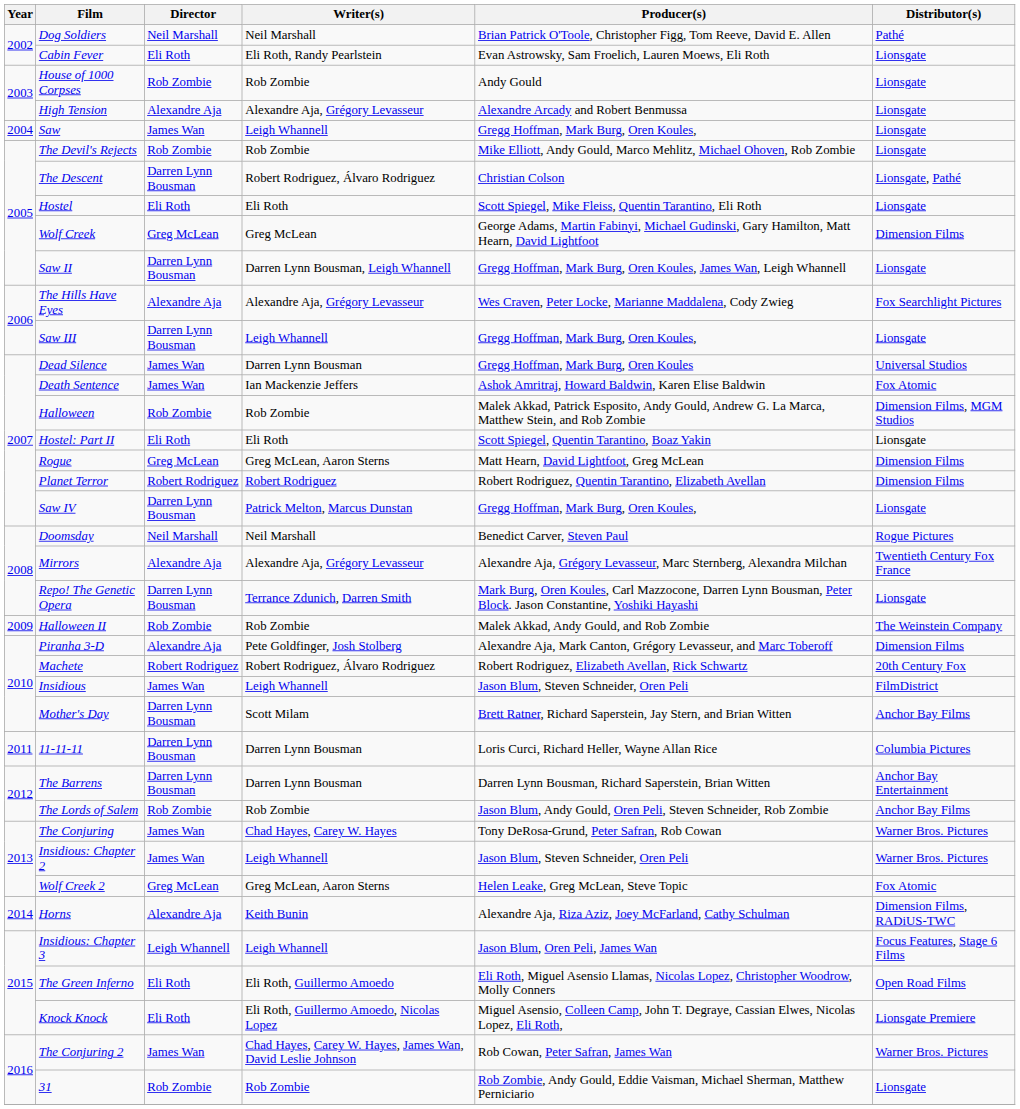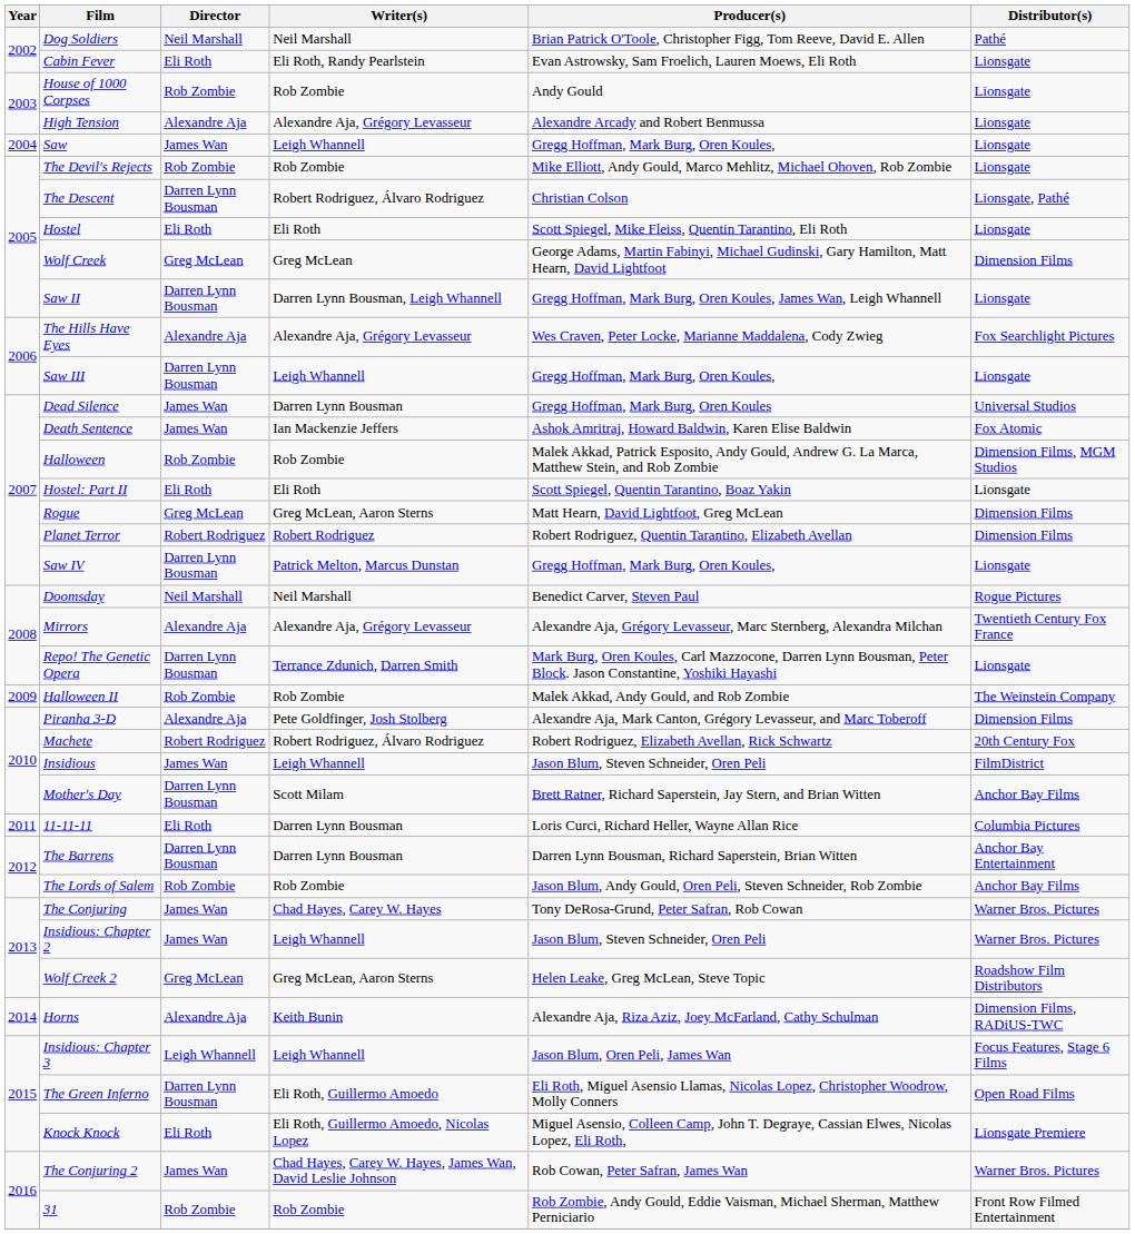 <table class="wikitable" style="width:100%;">
 <tr>
 <th>Year</th>
 <th>Film</th>
 <th>Director</th>
 <th>Writer(s)</th>
 <th>Producer(s)</th>
 <th>Distributor(s)</th>
 </tr>
 <tr>
 <td rowspan="2"><a href='#'>2002</a></td>
 <td><em><a href='#'>Dog Soldiers</a></em></td>
 <td><a href='#'>Neil Marshall</a></td>
 <td>Neil Marshall</td>
 <td><a href='#'>Brian Patrick O'Toole</a>, Christopher Figg, Tom Reeve, David E. Allen</td>
 <td><a href='#'>Pathé</a></td>
 </tr>
 <tr>
 <td><em><a href='#'>Cabin Fever</a></em></td>
 <td><a href='#'>Eli Roth</a></td>
 <td>Eli Roth, Randy Pearlstein</td>
 <td>Evan Astrowsky, Sam Froelich, Lauren Moews, Eli Roth</td>
 <td><a href='#'>Lionsgate</a></td>
 </tr>
 <tr>
 <td rowspan="2"><a href='#'>2003</a></td>
 <td><em><a href='#'>House of 1000 Corpses</a></em></td>
 <td><a href='#'>Rob Zombie</a></td>
 <td>Rob Zombie</td>
 <td>Andy Gould</td>
 <td><a href='#'>Lionsgate</a></td>
 </tr>
 <tr>
 <td><em><a href='#'>High Tension</a></em></td>
 <td><a href='#'>Alexandre Aja</a></td>
 <td>Alexandre Aja, <a href='#'>Grégory Levasseur</a></td>
 <td><a href='#'>Alexandre Arcady</a> and Robert Benmussa</td>
 <td><a href='#'>Lionsgate</a></td>
 </tr>
 <tr>
 <td><a href='#'>2004</a></td>
 <td><em><a href='#'>Saw</a></em></td>
 <td><a href='#'>James Wan</a></td>
 <td><a href='#'>Leigh Whannell</a></td>
 <td><a href='#'>Gregg Hoffman</a>, <a href='#'>Mark Burg</a>, <a href='#'>Oren Koules</a>,</td>
 <td><a href='#'>Lionsgate</a></td>
 </tr>
 <tr>
 <td rowspan="5"><a href='#'>2005</a></td>
 <td><em><a href='#'>The Devil's Rejects</a></em></td>
 <td><a href='#'>Rob Zombie</a></td>
 <td>Rob Zombie</td>
 <td><a href='#'>Mike Elliott</a>, Andy Gould, Marco Mehlitz, <a href='#'>Michael Ohoven</a>, Rob Zombie</td>
 <td><a href='#'>Lionsgate</a></td>
 </tr>
 <tr>
 <td><em><a href='#'>The Descent</a></em></td>
 <td><a href='#'>Darren Lynn Bousman</a></td>
 <td>Robert Rodriguez, Álvaro Rodriguez</td>
 <td><a href='#'>Christian Colson</a></td>
 <td><a href='#'>Lionsgate</a>, <a href='#'>Pathé</a></td>
 </tr>
 <tr>
 <td><em><a href='#'>Hostel</a></em></td>
 <td><a href='#'>Eli Roth</a></td>
 <td>Eli Roth</td>
 <td><a href='#'>Scott Spiegel</a>, <a href='#'>Mike Fleiss</a>, <a href='#'>Quentin Tarantino</a>, Eli Roth</td>
 <td><a href='#'>Lionsgate</a></td>
 </tr>
 <tr>
 <td><em><a href='#'>Wolf Creek</a></em></td>
 <td><a href='#'>Greg McLean</a></td>
 <td>Greg McLean</td>
 <td>George Adams, <a href='#'>Martin Fabinyi</a>, <a href='#'>Michael Gudinski</a>, Gary Hamilton, Matt Hearn, <a href='#'>David Lightfoot</a></td>
 <td><a href='#'>Dimension Films</a></td>
 </tr>
 <tr>
 <td><em><a href='#'>Saw II</a></em></td>
 <td><a href='#'>Darren Lynn Bousman</a></td>
 <td>Darren Lynn Bousman, <a href='#'>Leigh Whannell</a></td>
 <td><a href='#'>Gregg Hoffman</a>, <a href='#'>Mark Burg</a>, <a href='#'>Oren Koules</a>, <a href='#'>James Wan</a>, Leigh Whannell</td>
 <td><a href='#'>Lionsgate</a></td>
 </tr>
 <tr>
 <td rowspan="2"><a href='#'>2006</a></td>
 <td><em><a href='#'>The Hills Have Eyes</a></em></td>
 <td><a href='#'>Alexandre Aja</a></td>
 <td>Alexandre Aja, <a href='#'>Grégory Levasseur</a></td>
 <td><a href='#'>Wes Craven</a>, <a href='#'>Peter Locke</a>, <a href='#'>Marianne Maddalena</a>, Cody Zwieg</td>
 <td><a href='#'>Fox Searchlight Pictures</a></td>
 </tr>
 <tr>
 <td><em><a href='#'>Saw III</a></em></td>
 <td><a href='#'>Darren Lynn Bousman</a></td>
 <td><a href='#'>Leigh Whannell</a></td>
 <td><a href='#'>Gregg Hoffman</a>, <a href='#'>Mark Burg</a>, <a href='#'>Oren Koules</a>,</td>
 <td><a href='#'>Lionsgate</a></td>
 </tr>
 <tr>
 <td rowspan="7"><a href='#'>2007</a></td>
 <td><em><a href='#'>Dead Silence</a></em></td>
 <td><a href='#'>James Wan</a></td>
 <td>Darren Lynn Bousman</td>
 <td><a href='#'>Gregg Hoffman</a>, <a href='#'>Mark Burg</a>, <a href='#'>Oren Koules</a></td>
 <td><a href='#'>Universal Studios</a></td>
 </tr>
 <tr>
 <td><em><a href='#'>Death Sentence</a></em></td>
 <td><a href='#'>James Wan</a></td>
 <td>Ian Mackenzie Jeffers</td>
 <td><a href='#'>Ashok Amritraj</a>, <a href='#'>Howard Baldwin</a>, Karen Elise Baldwin</td>
 <td><a href='#'>Fox Atomic</a></td>
 </tr>
 <tr>
 <td><em><a href='#'>Halloween</a></em></td>
 <td><a href='#'>Rob Zombie</a></td>
 <td>Rob Zombie</td>
 <td>Malek Akkad, Patrick Esposito, Andy Gould, Andrew G. La Marca, Matthew Stein, and Rob Zombie</td>
 <td><a href='#'>Dimension Films</a>, <a href='#'>MGM Studios</a></td>
 </tr>
 <tr>
 <td><em><a href='#'>Hostel: Part II</a></em></td>
 <td><a href='#'>Eli Roth</a></td>
 <td>Eli Roth</td>
 <td><a href='#'>Scott Spiegel</a>, <a href='#'>Quentin Tarantino</a>, <a href='#'>Boaz Yakin</a></td>
 <td>Lionsgate</td>
 </tr>
 <tr>
 <td><em><a href='#'>Rogue</a></em></td>
 <td><a href='#'>Greg McLean</a></td>
 <td>Greg McLean, Aaron Sterns</td>
 <td>Matt Hearn, <a href='#'>David Lightfoot</a>, Greg McLean</td>
 <td><a href='#'>Dimension Films</a></td>
 </tr>
 <tr>
 <td><em><a href='#'>Planet Terror</a></em></td>
 <td><a href='#'>Robert Rodriguez</a></td>
 <td><a href='#'>Robert Rodriguez</a></td>
 <td>Robert Rodriguez, <a href='#'>Quentin Tarantino</a>, <a href='#'>Elizabeth Avellan</a></td>
 <td><a href='#'>Dimension Films</a></td>
 </tr>
 <tr>
 <td><em><a href='#'>Saw IV</a></em></td>
 <td><a href='#'>Darren Lynn Bousman</a></td>
 <td><a href='#'>Patrick Melton</a>, <a href='#'>Marcus Dunstan</a></td>
 <td><a href='#'>Gregg Hoffman</a>, <a href='#'>Mark Burg</a>, <a href='#'>Oren Koules</a>,</td>
 <td><a href='#'>Lionsgate</a></td>
 </tr>
 <tr>
 <td rowspan="3"><a href='#'>2008</a></td>
 <td><em><a href='#'>Doomsday</a></em></td>
 <td><a href='#'>Neil Marshall</a></td>
 <td>Neil Marshall</td>
 <td>Benedict Carver, <a href='#'>Steven Paul</a></td>
 <td><a href='#'>Rogue Pictures</a></td>
 </tr>
 <tr>
 <td><em><a href='#'>Mirrors</a></em></td>
 <td><a href='#'>Alexandre Aja</a></td>
 <td>Alexandre Aja, <a href='#'>Grégory Levasseur</a></td>
 <td>Alexandre Aja, <a href='#'>Grégory Levasseur</a>, Marc Sternberg, Alexandra Milchan</td>
 <td><a href='#'>Twentieth Century Fox France</a></td>
 </tr>
 <tr>
 <td><em><a href='#'>Repo! The Genetic Opera</a></em></td>
 <td><a href='#'>Darren Lynn Bousman</a></td>
 <td><a href='#'>Terrance Zdunich</a>, <a href='#'>Darren Smith</a></td>
 <td><a href='#'>Mark Burg</a>, <a href='#'>Oren Koules</a>, Carl Mazzocone, Darren Lynn Bousman, <a href='#'>Peter Block</a>. Jason Constantine, <a href='#'>Yoshiki Hayashi</a></td>
 <td><a href='#'>Lionsgate</a></td>
 </tr>
 <tr>
 <td rowspan="1"><a href='#'>2009</a></td>
 <td><em><a href='#'>Halloween II</a></em></td>
 <td><a href='#'>Rob Zombie</a></td>
 <td>Rob Zombie</td>
 <td>Malek Akkad, Andy Gould, and Rob Zombie</td>
 <td><a href='#'>The Weinstein Company</a></td>
 </tr>
 <tr>
 <td rowspan="4"><a href='#'>2010</a></td>
 <td><em><a href='#'>Piranha 3-D</a></em></td>
 <td><a href='#'>Alexandre Aja</a></td>
 <td>Pete Goldfinger, <a href='#'>Josh Stolberg</a></td>
 <td>Alexandre Aja, Mark Canton, Grégory Levasseur, and <a href='#'>Marc Toberoff</a></td>
 <td><a href='#'>Dimension Films</a></td>
 </tr>
 <tr>
 <td><em><a href='#'>Machete</a></em></td>
 <td><a href='#'>Robert Rodriguez</a></td>
 <td>Robert Rodriguez, Álvaro Rodriguez</td>
 <td>Robert Rodriguez, <a href='#'>Elizabeth Avellan</a>, <a href='#'>Rick Schwartz</a></td>
 <td><a href='#'>20th Century Fox</a></td>
 </tr>
 <tr>
 <td><em><a href='#'>Insidious</a></em></td>
 <td><a href='#'>James Wan</a></td>
 <td><a href='#'>Leigh Whannell</a></td>
 <td><a href='#'>Jason Blum</a>, Steven Schneider, <a href='#'>Oren Peli</a></td>
 <td><a href='#'>FilmDistrict</a></td>
 </tr>
 <tr>
 <td><em><a href='#'>Mother's Day</a></em></td>
 <td><a href='#'>Darren Lynn Bousman</a></td>
 <td>Scott Milam</td>
 <td><a href='#'>Brett Ratner</a>, Richard Saperstein, Jay Stern, and Brian Witten</td>
 <td><a href='#'>Anchor Bay Films</a></td>
 </tr>
 <tr>
 <td rowspan="1"><a href='#'>2011</a></td>
 <td><em><a href='#'>11-11-11</a></em></td>
-<td><a href='#'>Darren Lynn Bousman</a></td>
+<td><a href='#'>Eli Roth</a></td>
 <td>Darren Lynn Bousman</td>
 <td>Loris Curci, Richard Heller, Wayne Allan Rice</td>
 <td><a href='#'>Columbia Pictures</a></td>
 </tr>
 <tr>
 <td rowspan="2"><a href='#'>2012</a></td>
 <td><em><a href='#'>The Barrens</a></em></td>
 <td><a href='#'>Darren Lynn Bousman</a></td>
 <td>Darren Lynn Bousman</td>
 <td>Darren Lynn Bousman, Richard Saperstein, Brian Witten</td>
 <td><a href='#'>Anchor Bay Entertainment</a></td>
 </tr>
 <tr>
 <td><em><a href='#'>The Lords of Salem</a></em></td>
 <td><a href='#'>Rob Zombie</a></td>
 <td>Rob Zombie</td>
 <td><a href='#'>Jason Blum</a>, Andy Gould, <a href='#'>Oren Peli</a>, Steven Schneider, Rob Zombie</td>
 <td><a href='#'>Anchor Bay Films</a></td>
 </tr>
 <tr>
 <td rowspan="3"><a href='#'>2013</a></td>
 <td><em><a href='#'>The Conjuring</a></em></td>
 <td><a href='#'>James Wan</a></td>
 <td><a href='#'>Chad Hayes</a>, <a href='#'>Carey W. Hayes</a></td>
 <td>Tony DeRosa-Grund, <a href='#'>Peter Safran</a>, Rob Cowan</td>
 <td><a href='#'>Warner Bros. Pictures</a></td>
 </tr>
 <tr>
 <td><em><a href='#'>Insidious: Chapter 2</a></em></td>
 <td><a href='#'>James Wan</a></td>
 <td><a href='#'>Leigh Whannell</a></td>
 <td><a href='#'>Jason Blum</a>, Steven Schneider, <a href='#'>Oren Peli</a></td>
 <td><a href='#'>Warner Bros. Pictures</a></td>
 </tr>
 <tr>
 <td><em><a href='#'>Wolf Creek 2</a></em></td>
 <td><a href='#'>Greg McLean</a></td>
 <td>Greg McLean, Aaron Sterns</td>
 <td><a href='#'>Helen Leake</a>, Greg McLean, Steve Topic</td>
-<td><a href='#'>Fox Atomic</a></td>
+<td><a href='#'>Roadshow Film Distributors</a></td>
 </tr>
 <tr>
 <td rowspan="1"><a href='#'>2014</a></td>
 <td><em><a href='#'>Horns</a></em></td>
 <td><a href='#'>Alexandre Aja</a></td>
 <td><a href='#'>Keith Bunin</a></td>
 <td>Alexandre Aja, <a href='#'>Riza Aziz</a>, <a href='#'>Joey McFarland</a>, <a href='#'>Cathy Schulman</a></td>
 <td><a href='#'>Dimension Films</a>, <a href='#'>RADiUS-TWC</a></td>
 </tr>
 <tr>
 <td rowspan="3"><a href='#'>2015</a></td>
 <td><em><a href='#'>Insidious: Chapter 3</a></em></td>
 <td><a href='#'>Leigh Whannell</a></td>
 <td><a href='#'>Leigh Whannell</a></td>
 <td><a href='#'>Jason Blum</a>, <a href='#'>Oren Peli</a>, <a href='#'>James Wan</a></td>
 <td><a href='#'>Focus Features</a>, <a href='#'>Stage 6 Films</a></td>
 </tr>
 <tr>
 <td><em><a href='#'>The Green Inferno</a></em></td>
-<td><a href='#'>Eli Roth</a></td>
+<td><a href='#'>Darren Lynn Bousman</a></td>
 <td>Eli Roth, <a href='#'>Guillermo Amoedo</a></td>
 <td><a href='#'>Eli Roth</a>, Miguel Asensio Llamas, <a href='#'>Nicolas Lopez</a>, <a href='#'>Christopher Woodrow</a>, Molly Conners</td>
 <td><a href='#'>Open Road Films</a></td>
 </tr>
 <tr>
 <td><em><a href='#'>Knock Knock</a></em></td>
 <td><a href='#'>Eli Roth</a></td>
 <td>Eli Roth, <a href='#'>Guillermo Amoedo</a>, <a href='#'>Nicolas Lopez</a></td>
 <td>Miguel Asensio, <a href='#'>Colleen Camp</a>,  John T. Degraye, Cassian Elwes, Nicolas Lopez, <a href='#'>Eli Roth</a>,</td>
 <td><a href='#'>Lionsgate Premiere</a></td>
 </tr>
 <tr>
 <td rowspan="2"><a href='#'>2016</a></td>
 <td><em><a href='#'>The Conjuring 2</a></em></td>
 <td><a href='#'>James Wan</a></td>
 <td><a href='#'>Chad Hayes</a>, <a href='#'>Carey W. Hayes</a>, <a href='#'>James Wan</a>, <a href='#'>David Leslie Johnson</a></td>
 <td>Rob Cowan, <a href='#'>Peter Safran</a>, <a href='#'>James Wan</a></td>
 <td><a href='#'>Warner Bros. Pictures</a></td>
 </tr>
 <tr>
 <td><em><a href='#'>31</a></em></td>
 <td><a href='#'>Rob Zombie</a></td>
 <td><a href='#'>Rob Zombie</a></td>
 <td><a href='#'>Rob Zombie</a>, Andy Gould, Eddie Vaisman, Michael Sherman, Matthew Perniciario</td>
-<td><a href='#'>Lionsgate</a></td>
+<td>Front Row Filmed Entertainment</td>
 </tr>
 <tr>
 </tr>
 </table>
